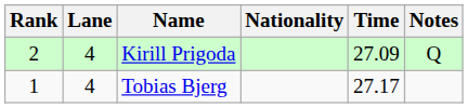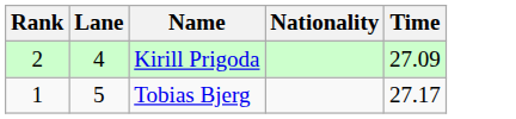 <table class="wikitable sortable" style="text-align:center">
 <tr>
 <th>Rank</th>
 <th>Lane</th>
 <th>Name</th>
 <th>Nationality</th>
 <th>Time</th>
-<th>Notes</th>
 </tr>
 <tr bgcolor=ccffcc>
 <td>2</td>
 <td>4</td>
 <td align=left><a href='#'>Kirill Prigoda</a></td>
 <td align=left></td>
 <td>27.09</td>
-<td>Q</td>
 </tr>
 <tr>
 <td>1</td>
-<td>4</td>
+<td>5</td>
 <td align=left><a href='#'>Tobias Bjerg</a></td>
 <td align=left></td>
 <td>27.17</td>
-<td></td>
 </tr>
 </table>
